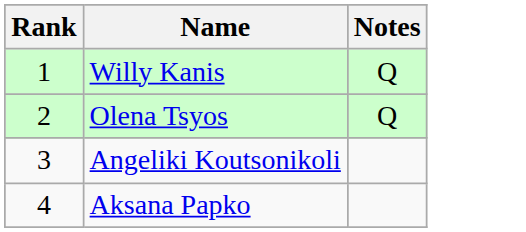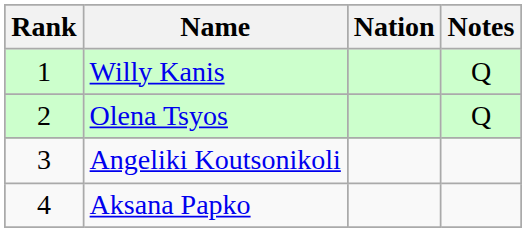 <table class="wikitable sortable" style="text-align:center">
 <tr>
 <th>Rank</th>
 <th>Name</th>
+<th>Nation</th>
 <th>Notes</th>
 </tr>
 <tr bgcolor=ccffcc>
 <td>1</td>
 <td align=left><a href='#'>Willy Kanis</a></td>
+<td align=left></td>
 <td>Q</td>
 </tr>
 <tr bgcolor=ccffcc>
 <td>2</td>
 <td align=left><a href='#'>Olena Tsyos</a></td>
+<td align=left></td>
 <td>Q</td>
 </tr>
 <tr>
 <td>3</td>
 <td align=left><a href='#'>Angeliki Koutsonikoli</a></td>
+<td align=left></td>
 <td></td>
 </tr>
 <tr>
 <td>4</td>
 <td align=left><a href='#'>Aksana Papko</a></td>
+<td align=left></td>
 <td></td>
 </tr>
 </table>
